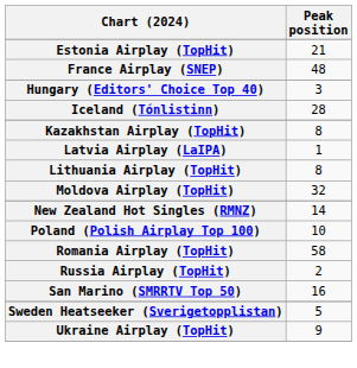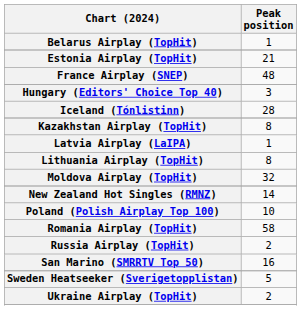 <table class="wikitable sortable plainrowheaders" style="text-align:center">
 <tr>
 <th scope="col">Chart (2024)</th>
 <th scope="col">Peak<br>position</th>
+</tr>
+<tr>
+<th scope="row">Belarus Airplay (<a href='#'>TopHit</a>)</th>
+<td>1</td>
 </tr>
 <tr>
 </tr>
 <tr>
 </tr>
 <tr>
 </tr>
 <tr>
 </tr>
 <tr>
 <th scope="row">Estonia Airplay (<a href='#'>TopHit</a>)</th>
 <td>21</td>
 </tr>
 <tr>
 <th scope="row">France Airplay (<a href='#'>SNEP</a>)</th>
 <td>48</td>
 </tr>
 <tr>
 </tr>
 <tr>
 <th scope="row">Hungary (<a href='#'>Editors' Choice Top 40</a>)</th>
 <td>3</td>
 </tr>
 <tr>
 <th scope="row">Iceland (<a href='#'>Tónlistinn</a>)</th>
 <td>28</td>
 </tr>
 <tr>
 </tr>
 <tr>
 <th scope="row">Kazakhstan Airplay (<a href='#'>TopHit</a>)</th>
 <td>8</td>
 </tr>
 <tr>
 <th scope="row">Latvia Airplay (<a href='#'>LaIPA</a>)</th>
 <td>1</td>
 </tr>
 <tr>
 <th scope="row">Lithuania Airplay (<a href='#'>TopHit</a>)</th>
 <td>8</td>
 </tr>
 <tr>
 <th scope="row">Moldova Airplay (<a href='#'>TopHit</a>)</th>
 <td>32</td>
 </tr>
 <tr>
 </tr>
 <tr>
 </tr>
 <tr>
 <th scope="row">New Zealand Hot Singles (<a href='#'>RMNZ</a>)</th>
 <td>14</td>
 </tr>
 <tr>
 <th scope="row">Poland (<a href='#'>Polish Airplay Top 100</a>)</th>
 <td>10</td>
 </tr>
 <tr>
 <th scope="row">Romania Airplay (<a href='#'>TopHit</a>)</th>
 <td>58</td>
 </tr>
 <tr>
 <th scope="row">Russia Airplay (<a href='#'>TopHit</a>)</th>
 <td>2</td>
 </tr>
 <tr>
 <th scope="row">San Marino (<a href='#'>SMRRTV Top 50</a>)</th>
 <td>16</td>
 </tr>
 <tr>
 </tr>
 <tr>
 <th scope="row">Sweden Heatseeker (<a href='#'>Sverigetopplistan</a>)</th>
 <td>5</td>
 </tr>
 <tr>
 <th scope="row">Ukraine Airplay (<a href='#'>TopHit</a>)</th>
-<td>9</td>
+<td>2</td>
 </tr>
 <tr>
 </tr>
 <tr>
 </tr>
 <tr>
 </tr>
 </table>
